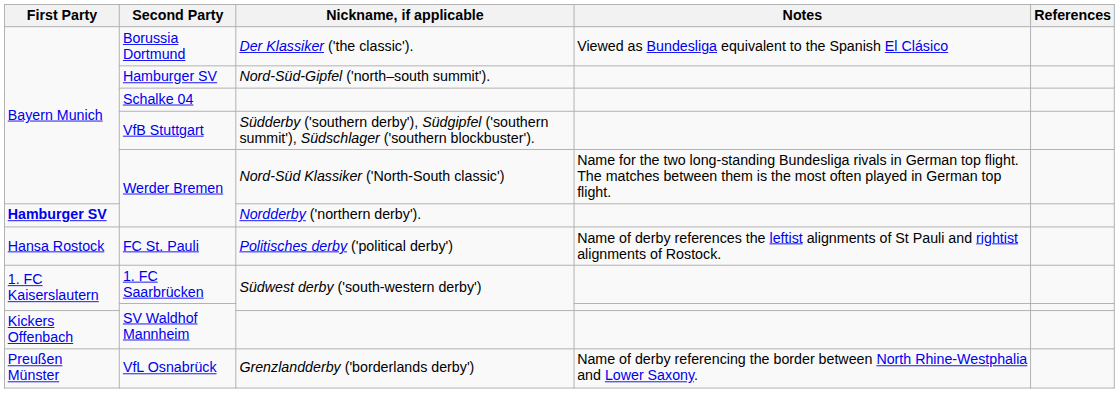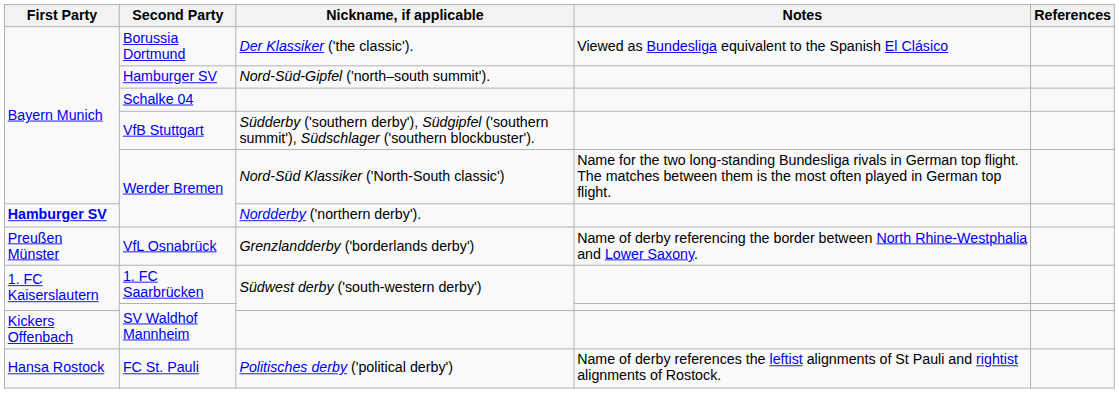 <table class="wikitable">
 <tr>
 <th>First Party</th>
 <th>Second Party</th>
 <th>Nickname, if applicable</th>
 <th>Notes</th>
 <th>References</th>
 </tr>
 <tr>
 <td rowspan="5"><a href='#'>Bayern Munich</a></td>
 <td><a href='#'>Borussia Dortmund</a></td>
 <td><em><a href='#'>Der Klassiker</a></em> ('the classic').</td>
 <td>Viewed as <a href='#'>Bundesliga</a> equivalent to the Spanish <a href='#'>El Clásico</a></td>
 <td></td>
 </tr>
 <tr>
 <td><a href='#'>Hamburger SV</a></td>
 <td><em>Nord-Süd-Gipfel</em> ('north–south summit').</td>
 <td></td>
 <td></td>
 </tr>
 <tr>
 <td><a href='#'>Schalke 04</a></td>
 <td></td>
 <td></td>
 <td></td>
 </tr>
 <tr>
 <td><a href='#'>VfB Stuttgart</a></td>
 <td><em>Südderby</em> ('southern derby'), <em>Südgipfel</em> ('southern summit'), <em>Südschlager</em> ('southern blockbuster').</td>
 <td></td>
 <td></td>
 </tr>
 <tr>
 <td rowspan="2"><a href='#'>Werder Bremen</a></td>
 <td><em>Nord-Süd Klassiker</em> ('North-South classic')</td>
 <td>Name for the two long-standing Bundesliga rivals in German top flight. The matches between them is the most often played in German top flight.</td>
 <td></td>
 </tr>
 <tr>
 <td><strong><a href='#'>Hamburger SV</a></strong></td>
 <td><em><a href='#'>Nordderby</a></em> ('northern derby').</td>
 <td></td>
 <td></td>
 </tr>
 <tr>
-<td><a href='#'>Hansa Rostock</a></td>
-<td><a href='#'>FC St. Pauli</a></td>
-<td><em><a href='#'>Politisches derby</a></em> ('political derby')</td>
-<td>Name of derby references the <a href='#'>leftist</a> alignments of St Pauli and <a href='#'>rightist</a> alignments of Rostock.</td>
+<td><a href='#'>Preußen Münster</a></td>
+<td><a href='#'>VfL Osnabrück</a></td>
+<td><em>Grenzlandderby</em> ('borderlands derby')</td>
+<td>Name of derby referencing the border between <a href='#'>North Rhine-Westphalia</a> and <a href='#'>Lower Saxony</a>.</td>
 <td></td>
 </tr>
 <tr>
 <td rowspan="2"><a href='#'>1. FC Kaiserslautern</a></td>
 <td><a href='#'>1. FC Saarbrücken</a></td>
 <td rowspan="2"><em>Südwest derby</em> ('south-western derby')</td>
 <td></td>
 <td></td>
 </tr>
 <tr>
 <td rowspan="2"><a href='#'>SV Waldhof Mannheim</a></td>
 <td></td>
 <td></td>
 </tr>
 <tr>
 <td><a href='#'>Kickers Offenbach</a></td>
 <td></td>
 <td></td>
 <td></td>
 </tr>
 <tr>
-<td><a href='#'>Preußen Münster</a></td>
-<td><a href='#'>VfL Osnabrück</a></td>
-<td><em>Grenzlandderby</em> ('borderlands derby')</td>
-<td>Name of derby referencing the border between <a href='#'>North Rhine-Westphalia</a> and <a href='#'>Lower Saxony</a>.</td>
+<td><a href='#'>Hansa Rostock</a></td>
+<td><a href='#'>FC St. Pauli</a></td>
+<td><em><a href='#'>Politisches derby</a></em> ('political derby')</td>
+<td>Name of derby references the <a href='#'>leftist</a> alignments of St Pauli and <a href='#'>rightist</a> alignments of Rostock.</td>
 <td></td>
 </tr>
 </table>
